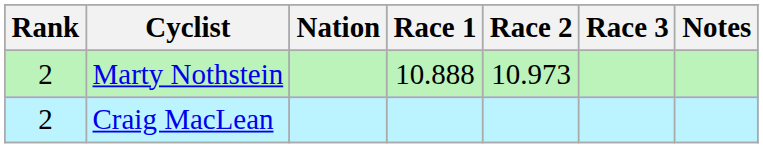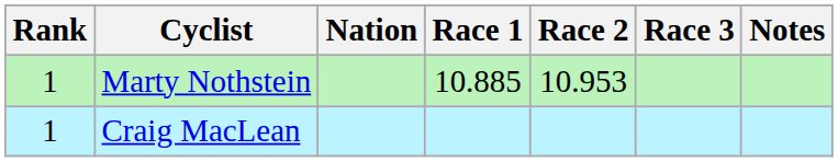 <table class="wikitable sortable" style="text-align:center">
 <tr>
 <th>Rank</th>
 <th>Cyclist</th>
 <th>Nation</th>
 <th>Race 1</th>
 <th>Race 2</th>
 <th>Race 3</th>
 <th>Notes</th>
 </tr>
 <tr bgcolor=bbf3bb>
-<td>2</td>
+<td>1</td>
 <td align=left><a href='#'>Marty Nothstein</a></td>
 <td align=left></td>
-<td>10.888</td>
-<td>10.973</td>
+<td>10.885</td>
+<td>10.953</td>
 <td></td>
 <td></td>
 </tr>
 <tr bgcolor=bbf3ff>
-<td>2</td>
+<td>1</td>
 <td align=left><a href='#'>Craig MacLean</a></td>
 <td align=left></td>
 <td></td>
 <td></td>
 <td></td>
 <td></td>
 </tr>
 </table>
